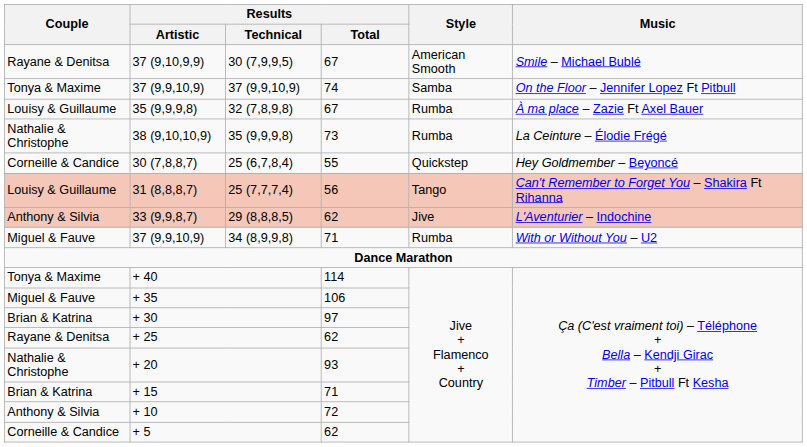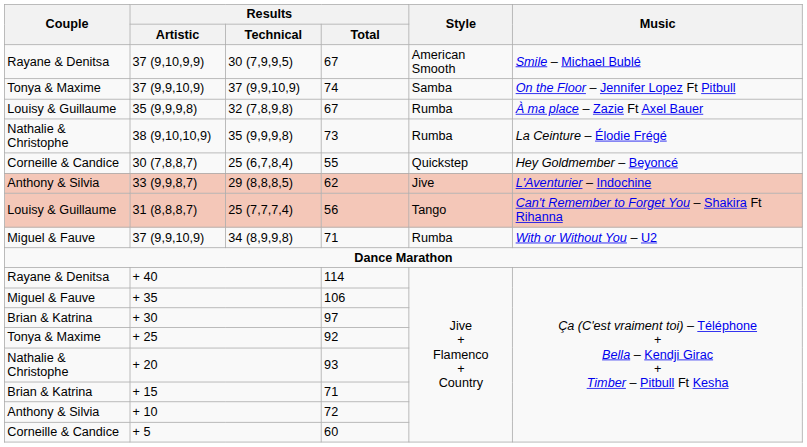 <table class="wikitable" style="width:80%;">
 <tr>
 <th rowspan="2">Couple</th>
 <th colspan=3>Results</th>
 <th rowspan="2">Style</th>
 <th rowspan="2">Music</th>
 </tr>
 <tr>
 <th style="width:12%;">Artistic</th>
 <th style="width:12%;">Technical</th>
 <th style="width:11%;">Total</th>
 </tr>
 <tr>
 <td>Rayane & Denitsa</td>
 <td>37 (9,10,9,9)</td>
 <td>30 (7,9,9,5)</td>
 <td>67</td>
 <td>American Smooth</td>
 <td><em><a href='#'>Smile</a></em> – <a href='#'>Michael Bublé</a></td>
 </tr>
 <tr>
 <td>Tonya & Maxime</td>
 <td>37 (9,9,10,9)</td>
 <td>37 (9,9,10,9)</td>
 <td>74</td>
 <td>Samba</td>
 <td><em><a href='#'>On the Floor</a></em> – <a href='#'>Jennifer Lopez</a> Ft <a href='#'>Pitbull</a></td>
 </tr>
 <tr>
 <td>Louisy & Guillaume</td>
 <td>35 (9,9,9,8)</td>
 <td>32 (7,8,9,8)</td>
 <td>67</td>
 <td>Rumba</td>
 <td><em><a href='#'>À ma place</a></em> – <a href='#'>Zazie</a> Ft <a href='#'>Axel Bauer</a></td>
 </tr>
 <tr>
 <td>Nathalie & Christophe</td>
 <td>38 (9,10,10,9)</td>
 <td>35 (9,9,9,8)</td>
 <td>73</td>
 <td>Rumba</td>
 <td><em>La Ceinture</em> – <a href='#'>Élodie Frégé</a></td>
 </tr>
 <tr>
 <td>Corneille & Candice</td>
 <td>30 (7,8,8,7)</td>
 <td>25 (6,7,8,4)</td>
 <td>55</td>
 <td>Quickstep</td>
 <td><em>Hey Goldmember</em> – <a href='#'>Beyoncé</a></td>
 </tr>
 <tr style="background:#f4c7b8;">
+<td>Anthony & Silvia</td>
+<td>33 (9,9,8,7)</td>
+<td>29 (8,8,8,5)</td>
+<td>62</td>
+<td>Jive</td>
+<td><em><a href='#'>L'Aventurier</a></em> – <a href='#'>Indochine</a></td>
+</tr>
+<tr style="background:#f4c7b8;">
 <td>Louisy & Guillaume</td>
 <td>31 (8,8,8,7)</td>
 <td>25 (7,7,7,4)</td>
 <td>56</td>
 <td>Tango</td>
 <td><em><a href='#'>Can't Remember to Forget You</a></em> – <a href='#'>Shakira</a> Ft <a href='#'>Rihanna</a></td>
-</tr>
-<tr style="background:#f4c7b8;">
-<td>Anthony & Silvia</td>
-<td>33 (9,9,8,7)</td>
-<td>29 (8,8,8,5)</td>
-<td>62</td>
-<td>Jive</td>
-<td><em><a href='#'>L'Aventurier</a></em> – <a href='#'>Indochine</a></td>
 </tr>
 <tr>
 <td>Miguel & Fauve</td>
 <td>37 (9,9,10,9)</td>
 <td>34 (8,9,9,8)</td>
 <td>71</td>
 <td>Rumba</td>
 <td><em><a href='#'>With or Without You</a></em> – <a href='#'>U2</a></td>
 </tr>
 <tr>
 <td colspan=6 style="text-align:center;"><strong>Dance Marathon</strong></td>
 </tr>
 <tr>
-<td>Tonya & Maxime</td>
+<td>Rayane & Denitsa</td>
 <td colspan=2>+ 40</td>
 <td>114</td>
 <td rowspan="8" style="text-align:center;">Jive<br>+<br>Flamenco<br>+<br>Country</td>
 <td rowspan="8" style="text-align:center;"><em>Ça (C'est vraiment toi)</em> – <a href='#'>Téléphone</a><br>+<br><em><a href='#'>Bella</a></em> – <a href='#'>Kendji Girac</a><br>+<br><em><a href='#'>Timber</a></em> – <a href='#'>Pitbull</a> Ft <a href='#'>Kesha</a></td>
 </tr>
 <tr>
 <td>Miguel & Fauve</td>
 <td colspan=2>+ 35</td>
 <td>106</td>
 </tr>
 <tr>
 <td>Brian & Katrina</td>
 <td colspan=2>+ 30</td>
 <td>97</td>
 </tr>
 <tr>
-<td>Rayane & Denitsa</td>
+<td>Tonya & Maxime</td>
 <td colspan=2>+ 25</td>
-<td>62</td>
+<td>92</td>
 </tr>
 <tr>
 <td>Nathalie & Christophe</td>
 <td colspan=2>+ 20</td>
 <td>93</td>
 </tr>
 <tr>
 <td>Brian & Katrina</td>
 <td colspan=2>+ 15</td>
 <td>71</td>
 </tr>
 <tr>
 <td>Anthony & Silvia</td>
 <td colspan=2>+ 10</td>
 <td>72</td>
 </tr>
 <tr>
 <td>Corneille & Candice</td>
 <td colspan=2>+ 5</td>
-<td>62</td>
+<td>60</td>
 </tr>
 </table>
